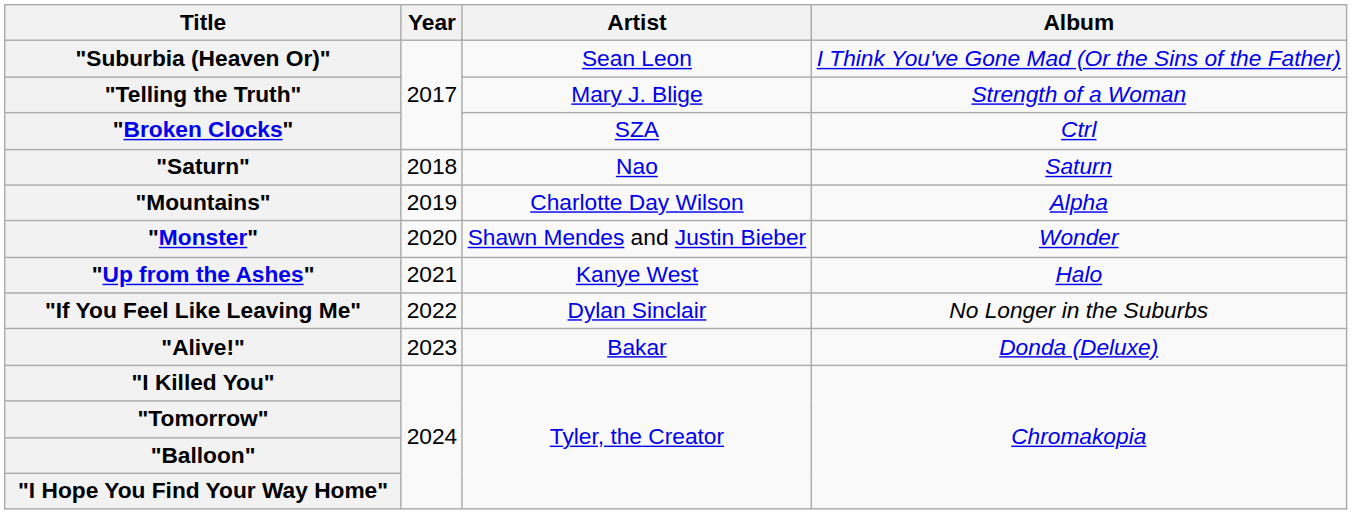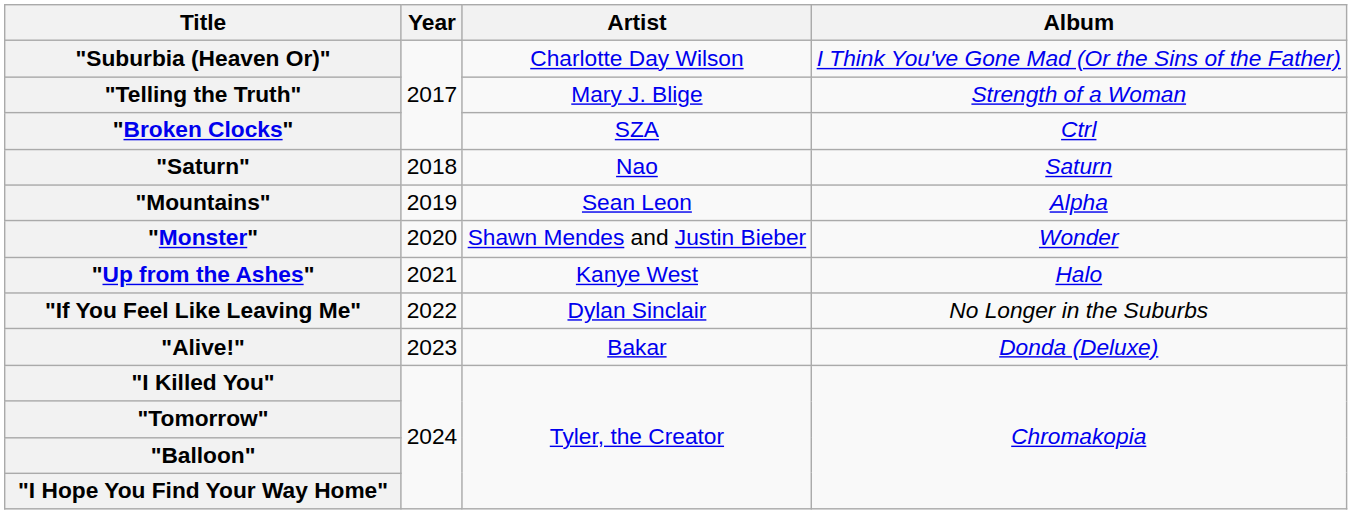 <table class="wikitable plainrowheaders" style="text-align:center;">
 <tr>
 <th scope="col" style="width:17em;">Title</th>
 <th scope="col">Year</th>
 <th scope="col">Artist</th>
 <th scope="col">Album</th>
 </tr>
 <tr>
 <th scope="row">"Suburbia (Heaven Or)"</th>
 <td rowspan="3">2017</td>
-<td><a href='#'>Sean Leon</a></td>
+<td><a href='#'>Charlotte Day Wilson</a></td>
 <td><em><a href='#'>I Think You've Gone Mad (Or the Sins of the Father)</a></em></td>
 </tr>
 <tr>
 <th scope="row">"Telling the Truth"<br></th>
 <td><a href='#'>Mary J. Blige</a></td>
 <td><em><a href='#'>Strength of a Woman</a></em></td>
 </tr>
 <tr>
 <th scope="row">"<a href='#'>Broken Clocks</a>"</th>
 <td><a href='#'>SZA</a></td>
 <td><em><a href='#'>Ctrl</a></em></td>
 </tr>
 <tr>
 <th scope="row">"Saturn"<br></th>
 <td>2018</td>
 <td><a href='#'>Nao</a></td>
 <td><em><a href='#'>Saturn</a></em></td>
 </tr>
 <tr>
 <th scope="row">"Mountains"</th>
 <td>2019</td>
-<td><a href='#'>Charlotte Day Wilson</a></td>
+<td><a href='#'>Sean Leon</a></td>
 <td><em><a href='#'>Alpha</a></em></td>
 </tr>
 <tr>
 <th scope="row">"<a href='#'>Monster</a>"</th>
 <td>2020</td>
 <td><a href='#'>Shawn Mendes</a> and <a href='#'>Justin Bieber</a></td>
 <td><em><a href='#'>Wonder</a></em></td>
 </tr>
 <tr>
 <th scope="row">"<a href='#'>Up from the Ashes</a>"</th>
 <td>2021</td>
 <td><a href='#'>Kanye West</a></td>
 <td><em><a href='#'>Halo</a></em></td>
 </tr>
 <tr>
 <th scope="row">"If You Feel Like Leaving Me"</th>
 <td>2022</td>
 <td><a href='#'>Dylan Sinclair</a></td>
 <td><em>No Longer in the Suburbs</em></td>
 </tr>
 <tr>
 <th scope="row">"Alive!"</th>
 <td>2023</td>
 <td><a href='#'>Bakar</a></td>
 <td><em><a href='#'>Donda (Deluxe)</a></em></td>
 </tr>
 <tr>
 <th scope="row">"I Killed You"</th>
 <td rowspan="4">2024</td>
 <td rowspan="4"><a href='#'>Tyler, the Creator</a></td>
 <td rowspan="4"><em><a href='#'>Chromakopia</a></em></td>
 </tr>
 <tr>
 <th scope="row">"Tomorrow"</th>
 </tr>
 <tr>
 <th scope="row">"Balloon"</th>
 </tr>
 <tr>
 <th scope="row">"I Hope You Find Your Way Home"</th>
 </tr>
 </table>
